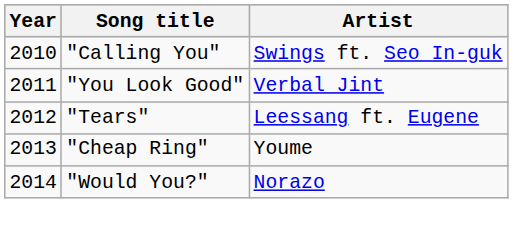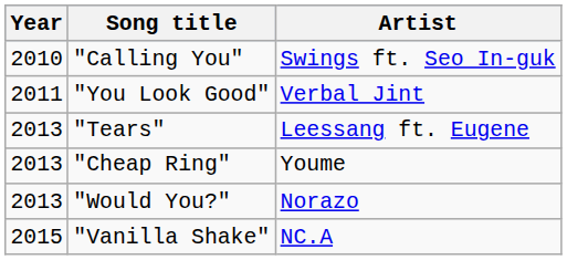 <table class="wikitable sortable jquery-tablesorter">
 <tr style="background:#B0C4DE;">
 <th>Year</th>
 <th>Song title</th>
 <th>Artist</th>
 </tr>
 <tr>
 <td>2010</td>
 <td>"Calling You"</td>
 <td><a href='#'>Swings</a> ft. <a href='#'>Seo In-guk</a></td>
 </tr>
 <tr>
 <td>2011</td>
 <td>"You Look Good"</td>
 <td><a href='#'>Verbal Jint</a></td>
 </tr>
 <tr>
-<td>2012</td>
+<td>2013</td>
 <td>"Tears"</td>
 <td><a href='#'>Leessang</a> ft. <a href='#'>Eugene</a></td>
 </tr>
 <tr>
 <td>2013</td>
 <td>"Cheap Ring"</td>
 <td>Youme</td>
 </tr>
 <tr>
-<td>2014</td>
+<td>2013</td>
 <td>"Would You?"</td>
 <td><a href='#'>Norazo</a></td>
 </tr>
+<tr>
+<td>2015</td>
+<td>"Vanilla Shake"</td>
+<td><a href='#'>NC.A</a></td>
+</tr>
 </table>
